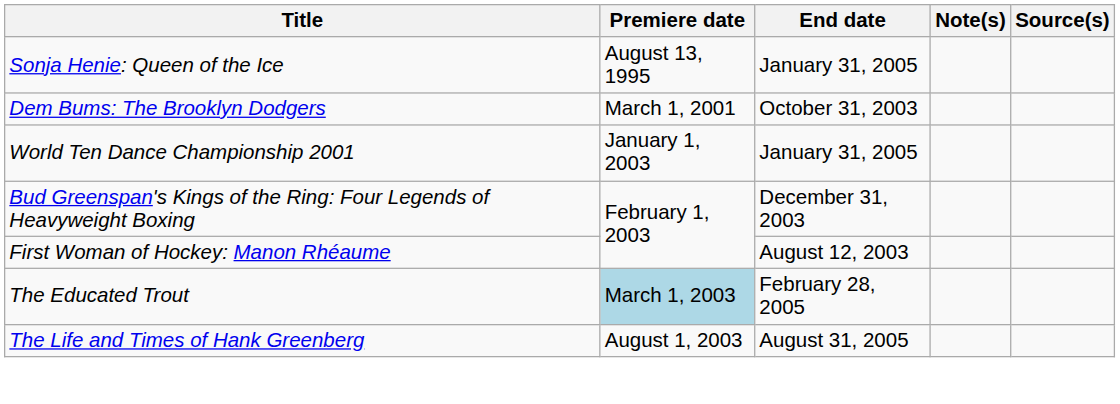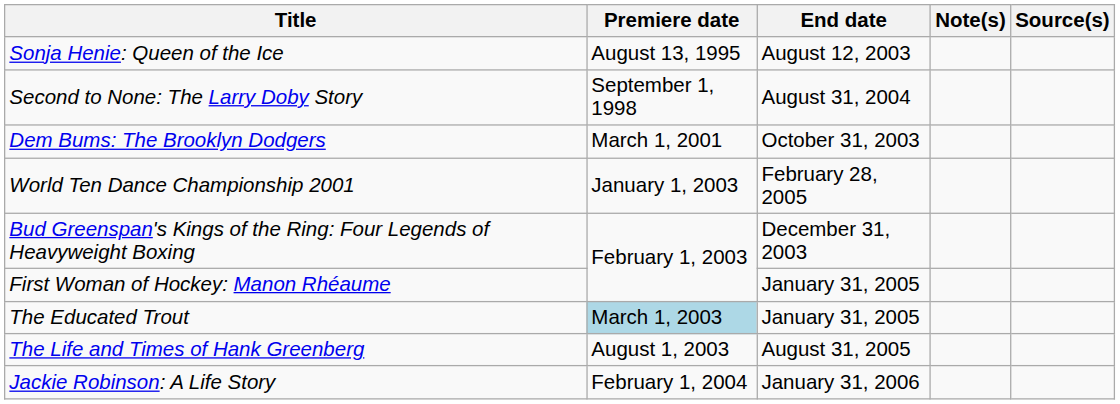 <table class="wikitable sortable">
 <tr>
 <th>Title</th>
 <th>Premiere date</th>
 <th>End date</th>
 <th>Note(s)</th>
 <th>Source(s)</th>
 </tr>
 <tr>
 <td><em><a href='#'>Sonja Henie</a>: Queen of the Ice</em></td>
 <td>August 13, 1995</td>
-<td>January 31, 2005</td>
+<td>August 12, 2003</td>
+<td></td>
+<td></td>
+</tr>
+<tr>
+<td><em>Second to None: The <a href='#'>Larry Doby</a> Story</em></td>
+<td>September 1, 1998</td>
+<td>August 31, 2004</td>
 <td></td>
 <td></td>
 </tr>
 <tr>
 <td><em><a href='#'>Dem Bums: The Brooklyn Dodgers</a></em></td>
 <td>March 1, 2001</td>
 <td>October 31, 2003</td>
 <td></td>
 <td></td>
 </tr>
 <tr>
 <td><em>World Ten Dance Championship 2001</em></td>
 <td>January 1, 2003</td>
-<td>January 31, 2005</td>
+<td>February 28, 2005</td>
 <td></td>
 <td></td>
 </tr>
 <tr>
 <td><em><a href='#'>Bud Greenspan</a>'s Kings of the Ring: Four Legends of Heavyweight Boxing</em></td>
 <td rowspan="2">February 1, 2003</td>
 <td>December 31, 2003</td>
 <td></td>
 <td></td>
 </tr>
 <tr>
 <td><em>First Woman of Hockey: <a href='#'>Manon Rhéaume</a></em></td>
-<td>August 12, 2003</td>
+<td>January 31, 2005</td>
 <td></td>
 <td></td>
 </tr>
 <tr>
 <td><em>The Educated Trout</em></td>
 <td style="background: lightblue;">March 1, 2003</td>
-<td>February 28, 2005</td>
+<td>January 31, 2005</td>
 <td></td>
 <td></td>
 </tr>
 <tr>
 <td><em><a href='#'>The Life and Times of Hank Greenberg</a></em></td>
 <td>August 1, 2003</td>
 <td>August 31, 2005</td>
 <td></td>
 <td></td>
 </tr>
+<tr>
+<td><em><a href='#'>Jackie Robinson</a>: A Life Story</em></td>
+<td>February 1, 2004</td>
+<td>January 31, 2006</td>
+<td></td>
+<td></td>
+</tr>
 </table>
